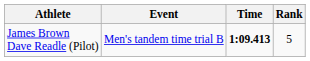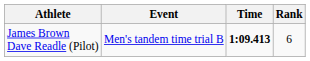 <table class="wikitable" style="font-size:90%;">
 <tr>
 <th>Athlete</th>
 <th>Event</th>
 <th>Time</th>
 <th>Rank</th>
 </tr>
 <tr align=center>
 <td align=left><a href='#'>James Brown</a><br><a href='#'>Dave Readle</a> (Pilot)</td>
 <td align=left><a href='#'>Men's tandem time trial B</a></td>
 <td><strong>1:09.413</strong></td>
-<td>5</td>
+<td>6</td>
 </tr>
 </table>
